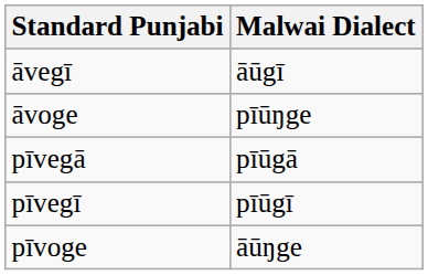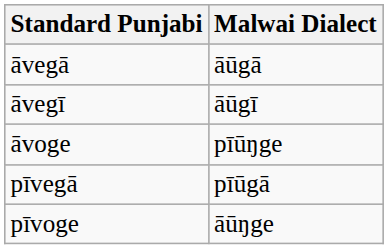 <table class="wikitable">
 <tr>
 <th>Standard Punjabi</th>
 <th>Malwai Dialect</th>
+</tr>
+<tr>
+<td>āvegā</td>
+<td>āūgā</td>
 </tr>
 <tr>
 <td>āvegī</td>
 <td>āūgī</td>
 </tr>
 <tr>
 <td>āvoge</td>
 <td>pīūŋge</td>
 </tr>
 <tr>
 <td>pīvegā</td>
 <td>pīūgā</td>
 </tr>
 <tr>
-<td>pīvegī</td>
-<td>pīūgī</td>
-</tr>
-<tr>
 <td>pīvoge</td>
 <td>āūŋge</td>
 </tr>
 </table>
